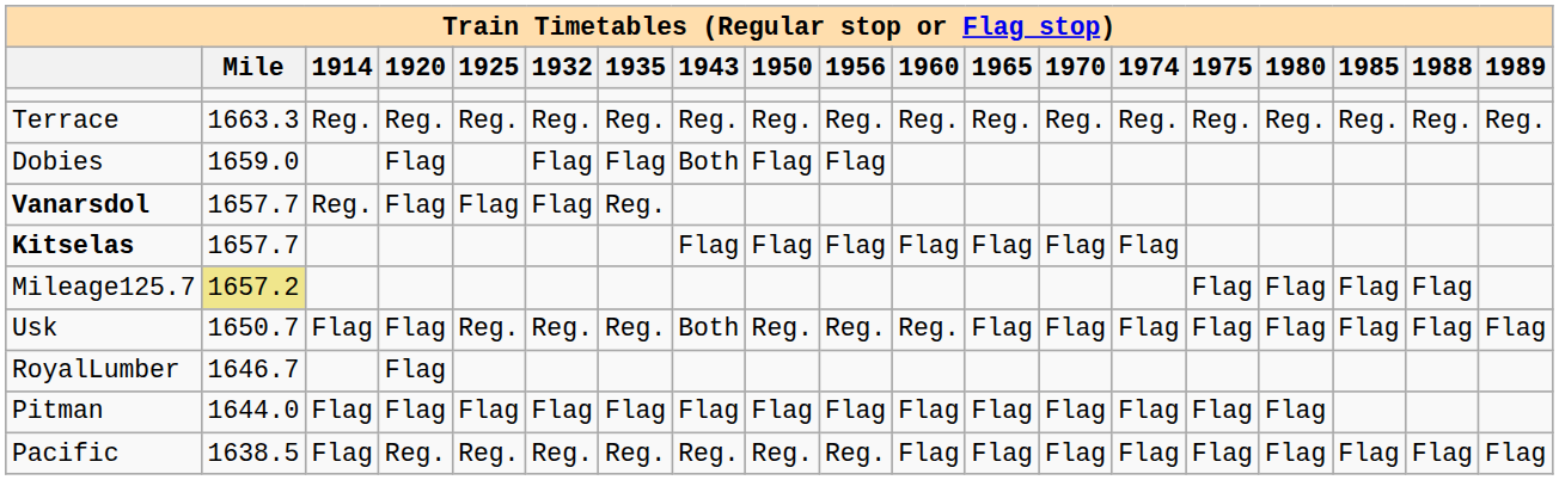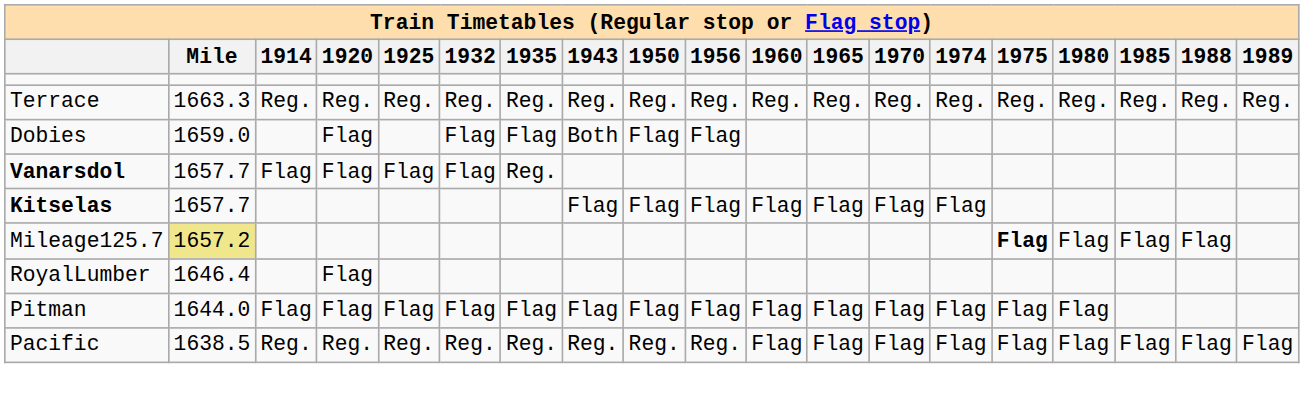 <table class="wikitable">
 <tr>
 <th colspan="19" style="background:#ffdead;">Train Timetables (Regular stop or <a href='#'>Flag stop</a>)</th>
 </tr>
 <tr>
 <th></th>
 <th>Mile</th>
 <th>1914</th>
 <th>1920</th>
 <th>1925</th>
 <th>1932</th>
 <th>1935</th>
 <th>1943</th>
 <th>1950</th>
 <th>1956</th>
 <th>1960</th>
 <th>1965</th>
 <th>1970</th>
 <th>1974</th>
 <th>1975</th>
 <th>1980</th>
 <th>1985</th>
 <th>1988</th>
 <th>1989</th>
 </tr>
 <tr>
 <td></td>
 <td></td>
 <td></td>
 <td></td>
 <td></td>
 <td></td>
 <td></td>
 <td></td>
 <td></td>
 <td></td>
 <td></td>
 <td></td>
 <td></td>
 <td></td>
 <td></td>
 <td></td>
 <td></td>
 <td></td>
 <td></td>
 </tr>
 <tr>
 <td>Terrace</td>
 <td>1663.3</td>
 <td>Reg.</td>
 <td>Reg.</td>
 <td>Reg.</td>
 <td>Reg.</td>
 <td>Reg.</td>
 <td>Reg.</td>
 <td>Reg.</td>
 <td>Reg.</td>
 <td>Reg.</td>
 <td>Reg.</td>
 <td>Reg.</td>
 <td>Reg.</td>
 <td>Reg.</td>
 <td>Reg.</td>
 <td>Reg.</td>
 <td>Reg.</td>
 <td>Reg.</td>
 </tr>
 <tr>
 <td>Dobies</td>
 <td>1659.0</td>
 <td></td>
 <td>Flag</td>
 <td></td>
 <td>Flag</td>
 <td>Flag</td>
 <td>Both</td>
 <td>Flag</td>
 <td>Flag</td>
 <td></td>
 <td></td>
 <td></td>
 <td></td>
 <td></td>
 <td></td>
 <td></td>
 <td></td>
 <td></td>
 </tr>
 <tr>
 <td><strong>Vanarsdol</strong></td>
 <td>1657.7</td>
-<td>Reg.</td>
+<td>Flag</td>
 <td>Flag</td>
 <td>Flag</td>
 <td>Flag</td>
 <td>Reg.</td>
 <td></td>
 <td></td>
 <td></td>
 <td></td>
 <td></td>
 <td></td>
 <td></td>
 <td></td>
 <td></td>
 <td></td>
 <td></td>
 <td></td>
 </tr>
 <tr>
 <td><strong>Kitselas</strong></td>
 <td>1657.7</td>
 <td></td>
 <td></td>
 <td></td>
 <td></td>
 <td></td>
 <td>Flag</td>
 <td>Flag</td>
 <td>Flag</td>
 <td>Flag</td>
 <td>Flag</td>
 <td>Flag</td>
 <td>Flag</td>
 <td></td>
 <td></td>
 <td></td>
 <td></td>
 <td></td>
 </tr>
 <tr>
 <td>Mileage125.7</td>
 <td style="background: khaki;">1657.2</td>
 <td></td>
 <td></td>
 <td></td>
 <td></td>
 <td></td>
 <td></td>
 <td></td>
 <td></td>
 <td></td>
 <td></td>
 <td></td>
 <td></td>
-<td>Flag</td>
+<td><strong>Flag</strong></td>
 <td>Flag</td>
 <td>Flag</td>
 <td>Flag</td>
 <td></td>
 </tr>
 <tr>
-<td>Usk</td>
-<td>1650.7</td>
-<td>Flag</td>
-<td>Flag</td>
-<td>Reg.</td>
-<td>Reg.</td>
-<td>Reg.</td>
-<td>Both</td>
-<td>Reg.</td>
-<td>Reg.</td>
-<td>Reg.</td>
-<td>Flag</td>
-<td>Flag</td>
-<td>Flag</td>
-<td>Flag</td>
-<td>Flag</td>
-<td>Flag</td>
-<td>Flag</td>
-<td>Flag</td>
-</tr>
-<tr>
 <td>RoyalLumber</td>
-<td>1646.7</td>
+<td>1646.4</td>
 <td></td>
 <td>Flag</td>
 <td></td>
 <td></td>
 <td></td>
 <td></td>
 <td></td>
 <td></td>
 <td></td>
 <td></td>
 <td></td>
 <td></td>
 <td></td>
 <td></td>
 <td></td>
 <td></td>
 <td></td>
 </tr>
 <tr>
 <td>Pitman</td>
 <td>1644.0</td>
 <td>Flag</td>
 <td>Flag</td>
 <td>Flag</td>
 <td>Flag</td>
 <td>Flag</td>
 <td>Flag</td>
 <td>Flag</td>
 <td>Flag</td>
 <td>Flag</td>
 <td>Flag</td>
 <td>Flag</td>
 <td>Flag</td>
 <td>Flag</td>
 <td>Flag</td>
 <td></td>
 <td></td>
 <td></td>
 </tr>
 <tr>
 <td>Pacific</td>
 <td>1638.5</td>
-<td>Flag</td>
+<td>Reg.</td>
 <td>Reg.</td>
 <td>Reg.</td>
 <td>Reg.</td>
 <td>Reg.</td>
 <td>Reg.</td>
 <td>Reg.</td>
 <td>Reg.</td>
 <td>Flag</td>
 <td>Flag</td>
 <td>Flag</td>
 <td>Flag</td>
 <td>Flag</td>
 <td>Flag</td>
 <td>Flag</td>
 <td>Flag</td>
 <td>Flag</td>
 </tr>
 </table>
